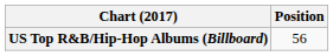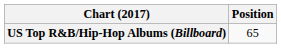 <table class="wikitable plainrowheaders" style="text-align:center">
 <tr>
 <th scope="col">Chart (2017)</th>
 <th scope="col">Position</th>
 </tr>
 <tr>
 <th scope="row">US Top R&B/Hip-Hop Albums (<em>Billboard</em>)</th>
-<td>56</td>
+<td>65</td>
 </tr>
 </table>
